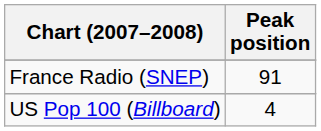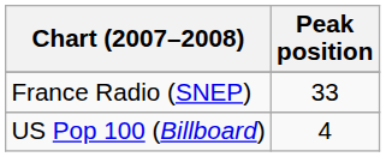 <table class="wikitable sortable">
 <tr>
 <th>Chart (2007–2008)</th>
 <th>Peak<br>position</th>
 </tr>
 <tr>
 </tr>
 <tr>
 </tr>
 <tr>
 </tr>
 <tr>
 </tr>
 <tr>
 </tr>
 <tr>
 <td>France Radio (<a href='#'>SNEP</a>)</td>
-<td align="center">91</td>
+<td align="center">33</td>
 </tr>
 <tr>
 </tr>
 <tr>
 </tr>
 <tr>
 </tr>
 <tr>
 </tr>
 <tr>
 <td>US <a href='#'>Pop 100</a> (<em><a href='#'>Billboard</a></em>)</td>
 <td align="center">4</td>
 </tr>
 </table>
